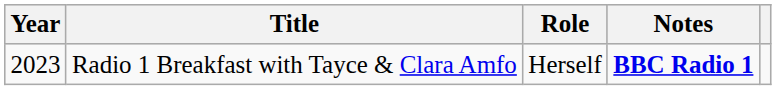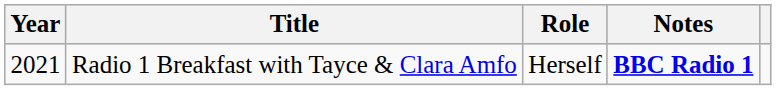 <table class="wikitable plainrowheaders sortable">
 <tr>
 <th scope="col">Year</th>
 <th scope="col">Title</th>
 <th scope="col">Role</th>
 <th scope="col">Notes</th>
 <th style="text-align: center;" class="unsortable"></th>
 </tr>
 <tr>
-<td>2023</td>
+<td>2021</td>
 <td>Radio 1 Breakfast with Tayce & <a href='#'>Clara Amfo</a></td>
 <td>Herself</td>
 <td><strong><a href='#'>BBC Radio 1</a></strong></td>
 <td></td>
 </tr>
 </table>
